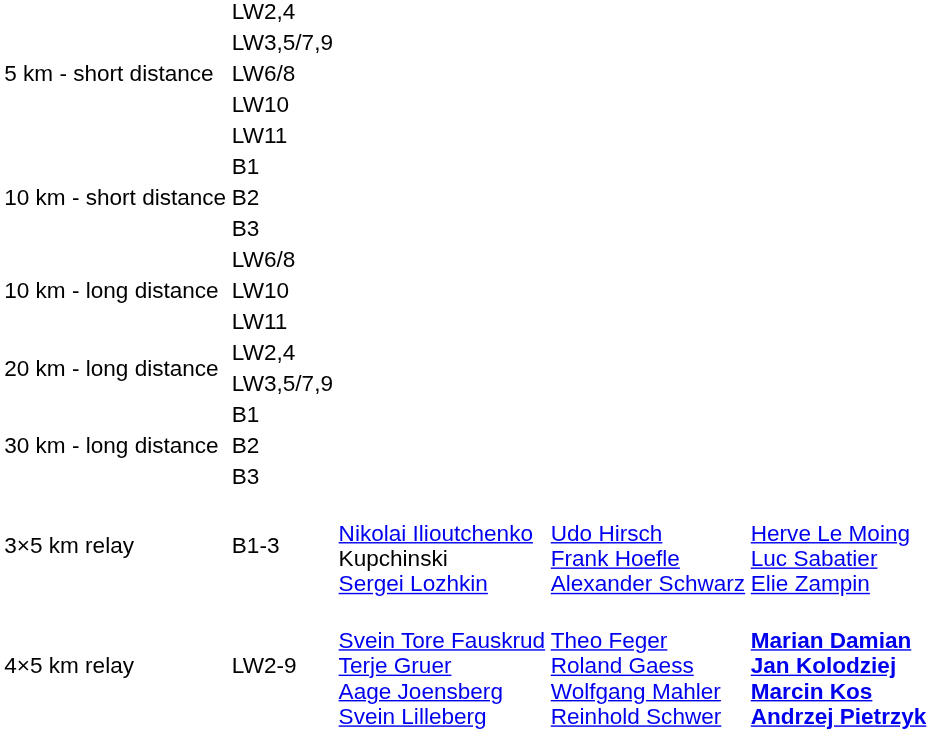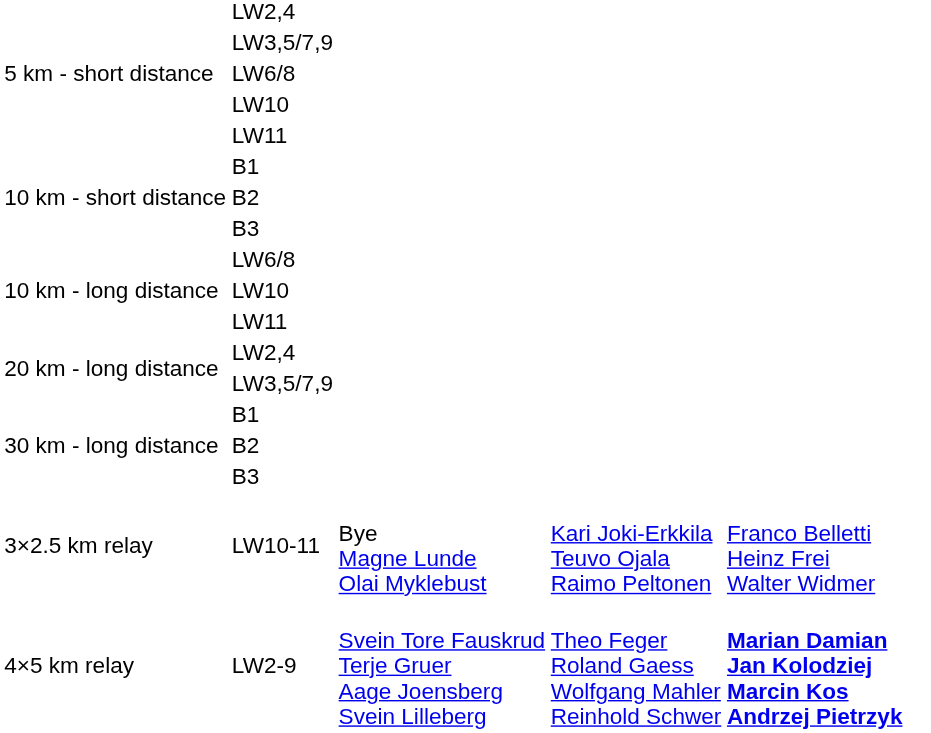 <table>
 <tr>
 <td rowspan="5">5 km - short distance</td>
 <td>LW2,4<br></td>
 <td></td>
 <td></td>
 <td></td>
 </tr>
 <tr>
 <td>LW3,5/7,9<br></td>
 <td></td>
 <td></td>
 <td></td>
 </tr>
 <tr>
 <td>LW6/8<br></td>
 <td></td>
 <td></td>
 <td></td>
 </tr>
 <tr>
 <td>LW10<br></td>
 <td></td>
 <td></td>
 <td></td>
 </tr>
 <tr>
 <td>LW11<br></td>
 <td></td>
 <td></td>
 <td></td>
 </tr>
 <tr>
 <td rowspan="3">10 km - short distance</td>
 <td>B1<br></td>
 <td></td>
 <td></td>
 <td></td>
 </tr>
 <tr>
 <td>B2<br></td>
 <td></td>
 <td></td>
 <td></td>
 </tr>
 <tr>
 <td>B3<br></td>
 <td></td>
 <td></td>
 <td></td>
 </tr>
 <tr>
 <td rowspan="3">10 km - long distance</td>
 <td>LW6/8<br></td>
 <td></td>
 <td></td>
 <td></td>
 </tr>
 <tr>
 <td>LW10<br></td>
 <td></td>
 <td></td>
 <td></td>
 </tr>
 <tr>
 <td>LW11<br></td>
 <td></td>
 <td></td>
 <td></td>
 </tr>
 <tr>
 <td rowspan="2">20 km - long distance</td>
 <td>LW2,4<br></td>
 <td></td>
 <td></td>
 <td></td>
 </tr>
 <tr>
 <td>LW3,5/7,9<br></td>
 <td></td>
 <td></td>
 <td></td>
 </tr>
 <tr>
 <td rowspan="3">30 km - long distance</td>
 <td>B1<br></td>
 <td></td>
 <td></td>
 <td></td>
 </tr>
 <tr>
 <td>B2<br></td>
 <td></td>
 <td></td>
 <td></td>
 </tr>
 <tr>
 <td>B3<br></td>
 <td></td>
 <td></td>
 <td></td>
 </tr>
 <tr>
-<td>3×5 km relay</td>
-<td>B1-3<br></td>
-<td valign=top> <br> <a href='#'>Nikolai Ilioutchenko</a> <br> Kupchinski <br> <a href='#'>Sergei Lozhkin</a></td>
-<td valign=top> <br> <a href='#'>Udo Hirsch</a> <br> <a href='#'>Frank Hoefle</a> <br> <a href='#'>Alexander Schwarz</a></td>
-<td valign=top> <br> <a href='#'>Herve Le Moing</a> <br> <a href='#'>Luc Sabatier</a> <br> <a href='#'>Elie Zampin</a></td>
+<td>3×2.5 km relay</td>
+<td>LW10-11<br></td>
+<td valign=top> <br> Bye <br> <a href='#'>Magne Lunde</a> <br> <a href='#'>Olai Myklebust</a></td>
+<td valign=top> <br> <a href='#'>Kari Joki-Erkkila</a> <br> <a href='#'>Teuvo Ojala</a> <br> <a href='#'>Raimo Peltonen</a></td>
+<td valign=top> <br> <a href='#'>Franco Belletti</a> <br> <a href='#'>Heinz Frei</a> <br> <a href='#'>Walter Widmer</a></td>
 </tr>
 <tr>
 <td>4×5 km relay</td>
 <td>LW2-9<br></td>
 <td valign=top> <br> <a href='#'>Svein Tore Fauskrud</a> <br> <a href='#'>Terje Gruer</a> <br> <a href='#'>Aage Joensberg</a> <br> <a href='#'>Svein Lilleberg</a></td>
 <td valign=top> <br> <a href='#'>Theo Feger</a> <br> <a href='#'>Roland Gaess</a> <br> <a href='#'>Wolfgang Mahler</a> <br> <a href='#'>Reinhold Schwer</a></td>
 <td valign=top><strong> <br> <a href='#'>Marian Damian</a> <br> <a href='#'>Jan Kolodziej</a> <br> <a href='#'>Marcin Kos</a> <br> <a href='#'>Andrzej Pietrzyk</a></strong></td>
 </tr>
 </table>
